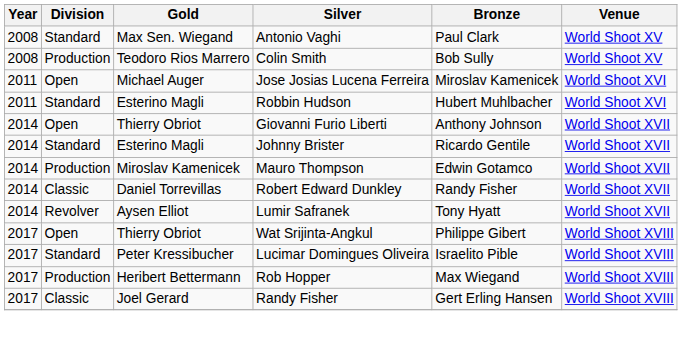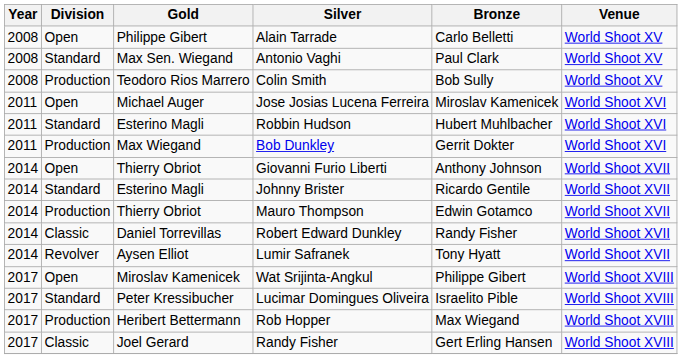 <table class="wikitable sortable" style="text-align: left;">
 <tr>
 <th>Year</th>
 <th>Division</th>
 <th> Gold</th>
 <th> Silver</th>
 <th> Bronze</th>
 <th>Venue</th>
+</tr>
+<tr>
+<td>2008</td>
+<td>Open</td>
+<td> Philippe Gibert</td>
+<td> Alain Tarrade</td>
+<td> Carlo Belletti</td>
+<td><a href='#'>World Shoot XV</a></td>
 </tr>
 <tr>
 <td>2008</td>
 <td>Standard</td>
 <td> Max Sen. Wiegand</td>
 <td> Antonio Vaghi</td>
 <td> Paul Clark</td>
 <td><a href='#'>World Shoot XV</a></td>
 </tr>
 <tr>
 <td>2008</td>
 <td>Production</td>
 <td> Teodoro Rios Marrero</td>
 <td> Colin Smith</td>
 <td> Bob Sully</td>
 <td><a href='#'>World Shoot XV</a></td>
 </tr>
 <tr>
 <td>2011</td>
 <td>Open</td>
 <td> Michael Auger</td>
 <td> Jose Josias Lucena Ferreira</td>
 <td> Miroslav Kamenicek</td>
 <td><a href='#'>World Shoot XVI</a></td>
 </tr>
 <tr>
 <td>2011</td>
 <td>Standard</td>
 <td> Esterino Magli</td>
 <td> Robbin Hudson</td>
 <td> Hubert Muhlbacher</td>
 <td><a href='#'>World Shoot XVI</a></td>
 </tr>
 <tr>
+<td>2011</td>
+<td>Production</td>
+<td> Max Wiegand</td>
+<td> <a href='#'>Bob Dunkley</a></td>
+<td> Gerrit Dokter</td>
+<td><a href='#'>World Shoot XVI</a></td>
+</tr>
+<tr>
 <td>2014</td>
 <td>Open</td>
 <td> Thierry Obriot</td>
 <td> Giovanni Furio Liberti</td>
 <td> Anthony Johnson</td>
 <td><a href='#'>World Shoot XVII</a></td>
 </tr>
 <tr>
 <td>2014</td>
 <td>Standard</td>
 <td> Esterino Magli</td>
 <td> Johnny Brister</td>
 <td> Ricardo Gentile</td>
 <td><a href='#'>World Shoot XVII</a></td>
 </tr>
 <tr>
 <td>2014</td>
 <td>Production</td>
-<td> Miroslav Kamenicek</td>
+<td> Thierry Obriot</td>
 <td> Mauro Thompson</td>
 <td> Edwin Gotamco</td>
 <td><a href='#'>World Shoot XVII</a></td>
 </tr>
 <tr>
 <td>2014</td>
 <td>Classic</td>
 <td> Daniel Torrevillas</td>
 <td> Robert Edward Dunkley</td>
 <td> Randy Fisher</td>
 <td><a href='#'>World Shoot XVII</a></td>
 </tr>
 <tr>
 <td>2014</td>
 <td>Revolver</td>
 <td> Aysen Elliot</td>
 <td> Lumir Safranek</td>
 <td> Tony Hyatt</td>
 <td><a href='#'>World Shoot XVII</a></td>
 </tr>
 <tr>
 <td>2017</td>
 <td>Open</td>
-<td> Thierry Obriot</td>
+<td> Miroslav Kamenicek</td>
 <td> Wat Srijinta-Angkul</td>
 <td> Philippe Gibert</td>
 <td><a href='#'>World Shoot XVIII</a></td>
 </tr>
 <tr>
 <td>2017</td>
 <td>Standard</td>
 <td> Peter Kressibucher</td>
 <td> Lucimar Domingues Oliveira</td>
 <td> Israelito Pible</td>
 <td><a href='#'>World Shoot XVIII</a></td>
 </tr>
 <tr>
 <td>2017</td>
 <td>Production</td>
 <td> Heribert Bettermann</td>
 <td> Rob Hopper</td>
 <td> Max Wiegand</td>
 <td><a href='#'>World Shoot XVIII</a></td>
 </tr>
 <tr>
 <td>2017</td>
 <td>Classic</td>
 <td> Joel Gerard</td>
 <td> Randy Fisher</td>
 <td> Gert Erling Hansen</td>
 <td><a href='#'>World Shoot XVIII</a></td>
 </tr>
 <tr>
 </tr>
 </table>
